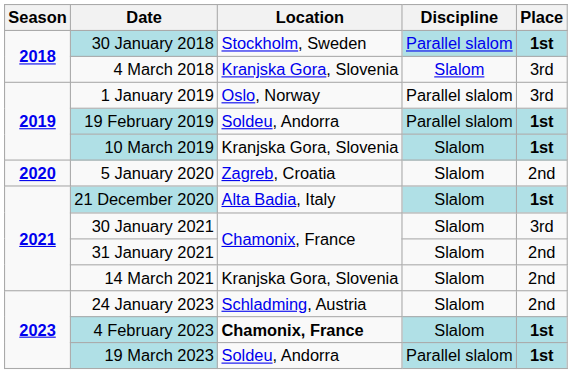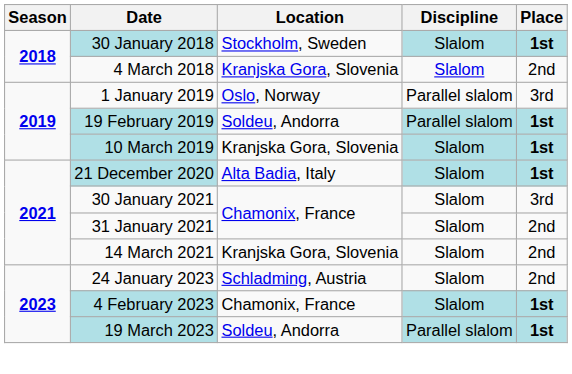 <table class="wikitable" style="text-align:center; font-size:95%;">
 <tr>
 <th>Season</th>
 <th>Date</th>
 <th>Location</th>
 <th>Discipline</th>
 <th>Place</th>
 </tr>
 <tr>
 <td rowspan=2><strong><a href='#'>2018</a></strong></td>
 <td bgcolor="#BOEOE6" align="right">30 January 2018</td>
 <td align="left"> <a href='#'>Stockholm</a>, Sweden</td>
-<td bgcolor="#BOEOE6"><a href='#'>Parallel slalom</a></td>
+<td bgcolor="#BOEOE6">Slalom</td>
 <td bgcolor="#BOEOE6"><strong>1st</strong></td>
 </tr>
 <tr>
 <td align="right">4 March 2018</td>
 <td align="left"> <a href='#'>Kranjska Gora</a>, Slovenia</td>
 <td><a href='#'>Slalom</a></td>
-<td>3rd</td>
+<td>2nd</td>
 </tr>
 <tr>
 <td rowspan=3><strong><a href='#'>2019</a></strong></td>
 <td align="right">1 January 2019</td>
 <td align="left"> <a href='#'>Oslo</a>, Norway</td>
 <td>Parallel slalom</td>
 <td>3rd</td>
 </tr>
 <tr>
 <td bgcolor="#BOEOE6" align="right">19 February 2019</td>
 <td align="left"> <a href='#'>Soldeu</a>, Andorra</td>
 <td bgcolor="#BOEOE6">Parallel slalom</td>
 <td bgcolor="#BOEOE6"><strong>1st</strong></td>
 </tr>
 <tr>
 <td bgcolor="#BOEOE6" align="right">10 March 2019</td>
 <td align="left"> Kranjska Gora, Slovenia</td>
 <td bgcolor="#BOEOE6">Slalom</td>
 <td bgcolor="#BOEOE6"><strong>1st</strong></td>
-</tr>
-<tr>
-<td rowspan=1><strong><a href='#'>2020</a></strong></td>
-<td align="right">5 January 2020</td>
-<td align="left"> <a href='#'>Zagreb</a>, Croatia</td>
-<td>Slalom</td>
-<td>2nd</td>
 </tr>
 <tr>
 <td rowspan=4><strong><a href='#'>2021</a></strong></td>
 <td bgcolor="#BOEOE6" align="right">21 December 2020</td>
 <td align="left"> <a href='#'>Alta Badia</a>, Italy</td>
 <td bgcolor="#BOEOE6">Slalom</td>
 <td bgcolor="#BOEOE6"><strong>1st</strong></td>
 </tr>
 <tr>
 <td align="right">30 January 2021</td>
 <td align="left" rowspan=2> <a href='#'>Chamonix</a>, France</td>
 <td>Slalom</td>
 <td>3rd</td>
 </tr>
 <tr>
 <td align="right">31 January 2021</td>
 <td>Slalom</td>
 <td>2nd</td>
 </tr>
 <tr>
 <td align="right">14 March 2021</td>
 <td align="left"> Kranjska Gora, Slovenia</td>
 <td>Slalom</td>
 <td>2nd</td>
 </tr>
 <tr>
 <td rowspan="3"><strong><a href='#'>2023</a></strong></td>
 <td align="right">24 January 2023</td>
 <td align="left"> <a href='#'>Schladming</a>, Austria</td>
 <td>Slalom</td>
 <td>2nd</td>
 </tr>
 <tr>
 <td bgcolor="#BOEOE6" align="right">4 February 2023</td>
-<td align="left"><strong> Chamonix, France</strong></td>
+<td align="left"> Chamonix, France</td>
 <td bgcolor="#BOEOE6">Slalom</td>
 <td bgcolor="#BOEOE6"><strong>1st</strong></td>
 </tr>
 <tr>
 <td bgcolor="#BOEOE6" align="right">19 March 2023</td>
 <td align="left"> <a href='#'>Soldeu</a>, Andorra</td>
 <td bgcolor="#BOEOE6">Parallel slalom</td>
 <td bgcolor="#BOEOE6"><strong>1st</strong></td>
 </tr>
 </table>
